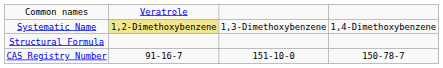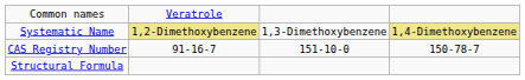 <table class="wikitable" style="text-align:center; font-size:90%">
 <tr>
 <td>Common names</td>
 <td><a href='#'>Veratrole</a></td>
 <td></td>
 <td></td>
 </tr>
 <tr>
 <td><a href='#'>Systematic Name</a></td>
 <td style="background: khaki;">1,2-Dimethoxybenzene</td>
 <td>1,3-Dimethoxybenzene</td>
-<td>1,4-Dimethoxybenzene</td>
+<td style="background: khaki;">1,4-Dimethoxybenzene</td>
+</tr>
+<tr>
+<td><a href='#'>CAS Registry Number</a></td>
+<td>91-16-7</td>
+<td>151-10-0</td>
+<td>150-78-7</td>
 </tr>
 <tr>
 <td><a href='#'>Structural Formula</a></td>
 <td></td>
 <td></td>
 <td></td>
 </tr>
-<tr>
-<td><a href='#'>CAS Registry Number</a></td>
-<td>91-16-7</td>
-<td>151-10-0</td>
-<td>150-78-7</td>
-</tr>
 </table>
